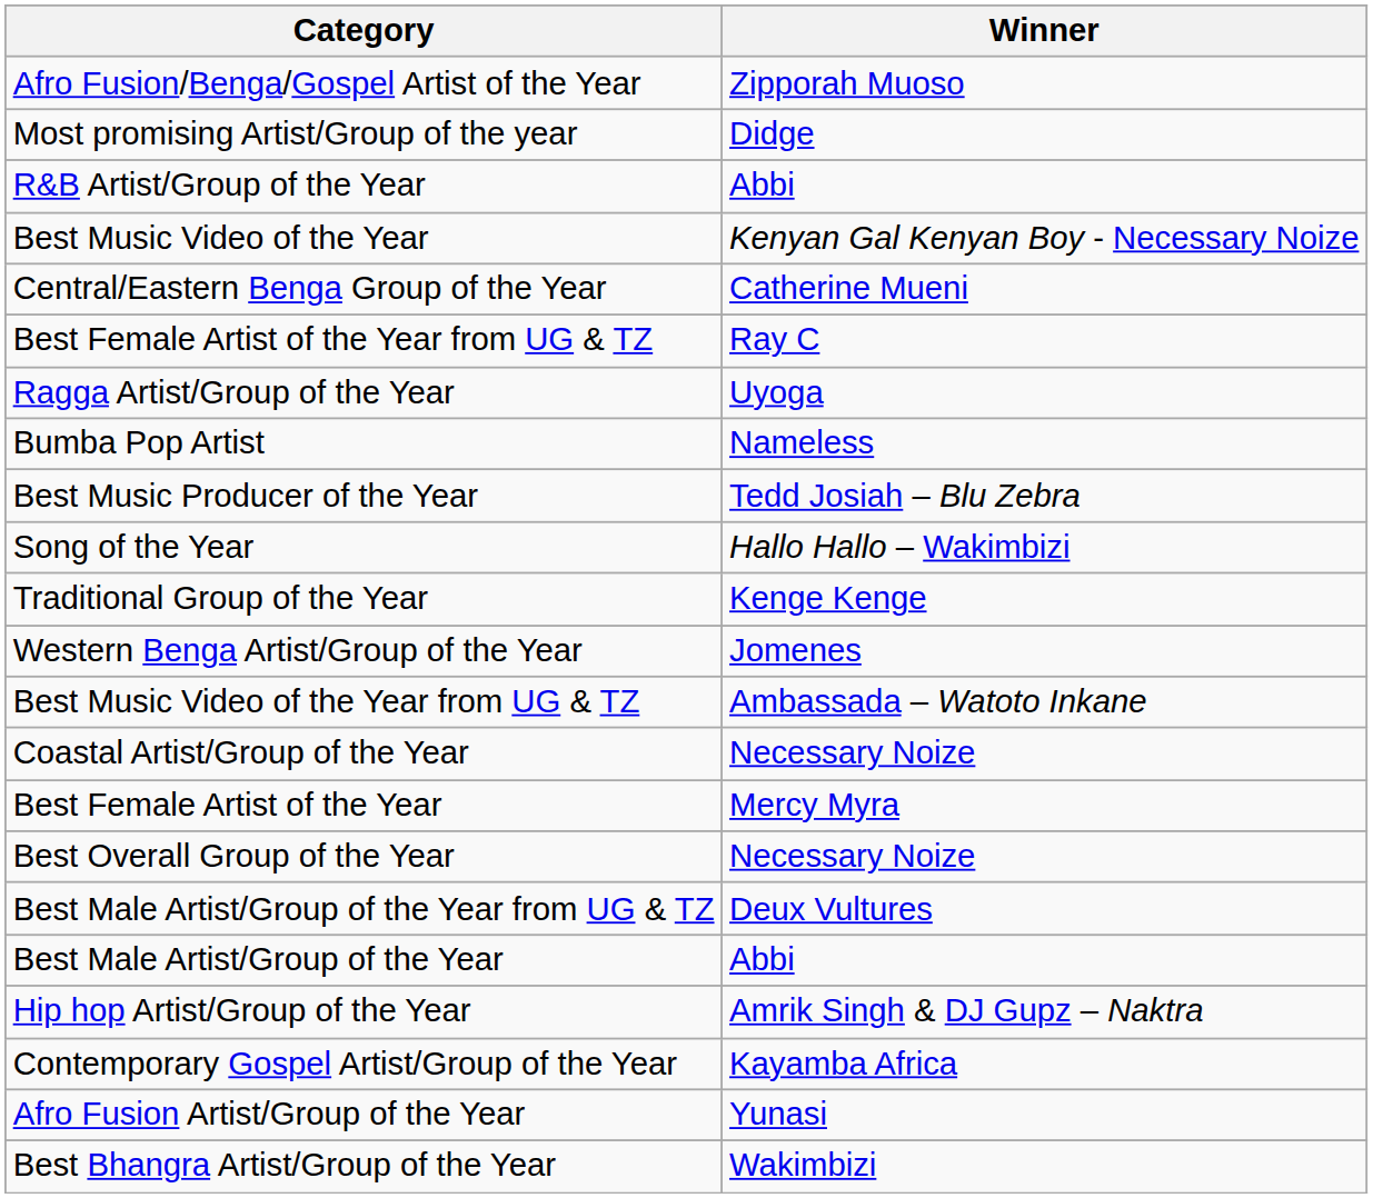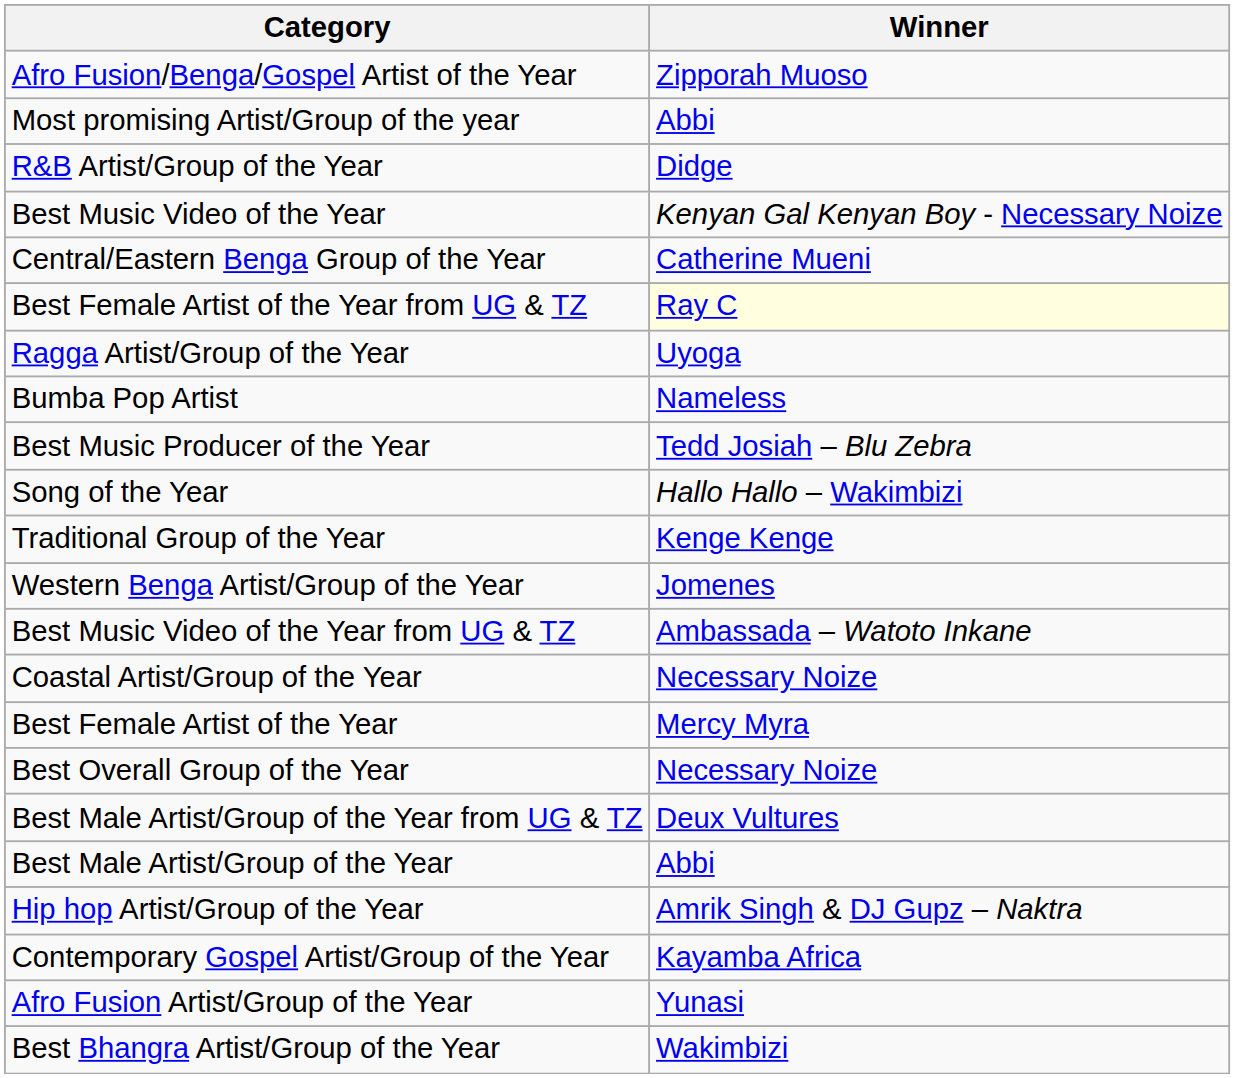 <table class="wikitable">
 <tr>
 <th>Category</th>
 <th>Winner</th>
 </tr>
 <tr>
 <td><a href='#'>Afro Fusion</a>/<a href='#'>Benga</a>/<a href='#'>Gospel</a> Artist of the Year</td>
 <td><a href='#'>Zipporah Muoso</a></td>
 </tr>
 <tr>
 <td>Most promising Artist/Group of the year</td>
-<td><a href='#'>Didge</a></td>
+<td><a href='#'>Abbi</a></td>
 </tr>
 <tr>
 <td><a href='#'>R&B</a> Artist/Group of the Year</td>
-<td><a href='#'>Abbi</a></td>
+<td><a href='#'>Didge</a></td>
 </tr>
 <tr>
 <td>Best Music Video of the Year</td>
 <td><em>Kenyan Gal Kenyan Boy</em> - <a href='#'>Necessary Noize</a></td>
 </tr>
 <tr>
 <td>Central/Eastern <a href='#'>Benga</a> Group of the Year</td>
 <td><a href='#'>Catherine Mueni</a></td>
 </tr>
 <tr>
 <td>Best Female Artist of the Year from <a href='#'>UG</a> & <a href='#'>TZ</a></td>
-<td><a href='#'>Ray C</a></td>
+<td style="background: lightyellow;"><a href='#'>Ray C</a></td>
 </tr>
 <tr>
 <td><a href='#'>Ragga</a> Artist/Group of the Year</td>
 <td><a href='#'>Uyoga</a></td>
 </tr>
 <tr>
 <td>Bumba Pop Artist</td>
 <td><a href='#'>Nameless</a></td>
 </tr>
 <tr>
 <td>Best Music Producer of the Year</td>
 <td><a href='#'>Tedd Josiah</a> – <em>Blu Zebra</em></td>
 </tr>
 <tr>
 <td>Song of the Year</td>
 <td><em>Hallo Hallo</em> – <a href='#'>Wakimbizi</a></td>
 </tr>
 <tr>
 <td>Traditional Group of the Year</td>
 <td><a href='#'>Kenge Kenge</a></td>
 </tr>
 <tr>
 <td>Western <a href='#'>Benga</a> Artist/Group of the Year</td>
 <td><a href='#'>Jomenes</a></td>
 </tr>
 <tr>
 <td>Best Music Video of the Year from <a href='#'>UG</a> & <a href='#'>TZ</a></td>
 <td><a href='#'>Ambassada</a> – <em>Watoto Inkane</em></td>
 </tr>
 <tr>
 <td>Coastal Artist/Group of the Year</td>
 <td><a href='#'>Necessary Noize</a></td>
 </tr>
 <tr>
 <td>Best Female Artist of the Year</td>
 <td><a href='#'>Mercy Myra</a></td>
 </tr>
 <tr>
 <td>Best Overall Group of the Year</td>
 <td><a href='#'>Necessary Noize</a></td>
 </tr>
 <tr>
 <td>Best Male Artist/Group of the Year from <a href='#'>UG</a> & <a href='#'>TZ</a></td>
 <td><a href='#'>Deux Vultures</a></td>
 </tr>
 <tr>
 <td>Best Male Artist/Group of the Year</td>
 <td><a href='#'>Abbi</a></td>
 </tr>
 <tr>
 <td><a href='#'>Hip hop</a> Artist/Group of the Year</td>
 <td><a href='#'>Amrik Singh</a> & <a href='#'>DJ Gupz</a> – <em>Naktra</em></td>
 </tr>
 <tr>
 <td>Contemporary <a href='#'>Gospel</a> Artist/Group of the Year</td>
 <td><a href='#'>Kayamba Africa</a></td>
 </tr>
 <tr>
 <td><a href='#'>Afro Fusion</a> Artist/Group of the Year</td>
 <td><a href='#'>Yunasi</a></td>
 </tr>
 <tr>
 <td>Best <a href='#'>Bhangra</a> Artist/Group of the Year</td>
 <td><a href='#'>Wakimbizi</a></td>
 </tr>
 </table>
